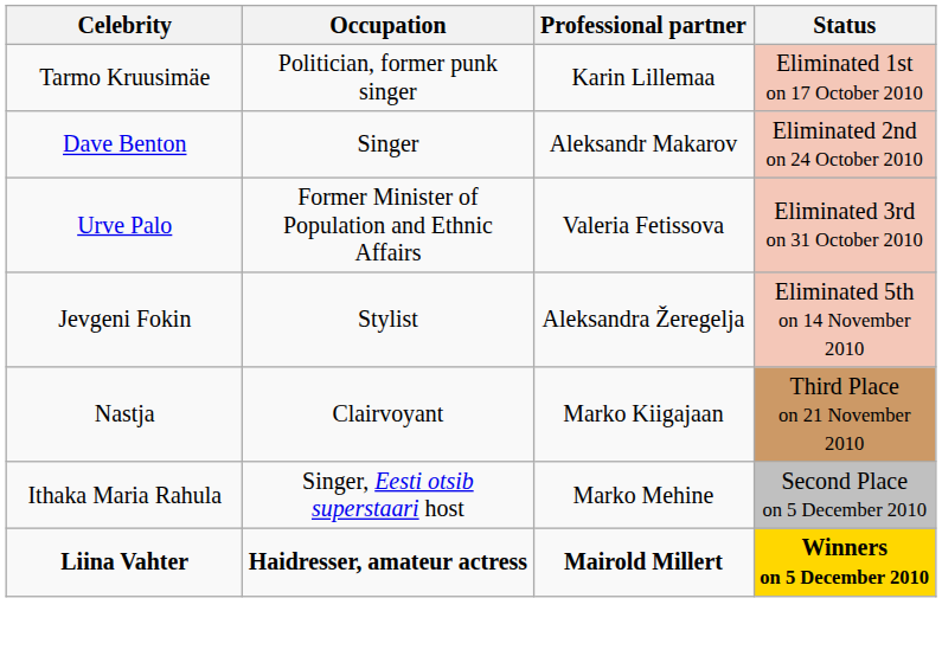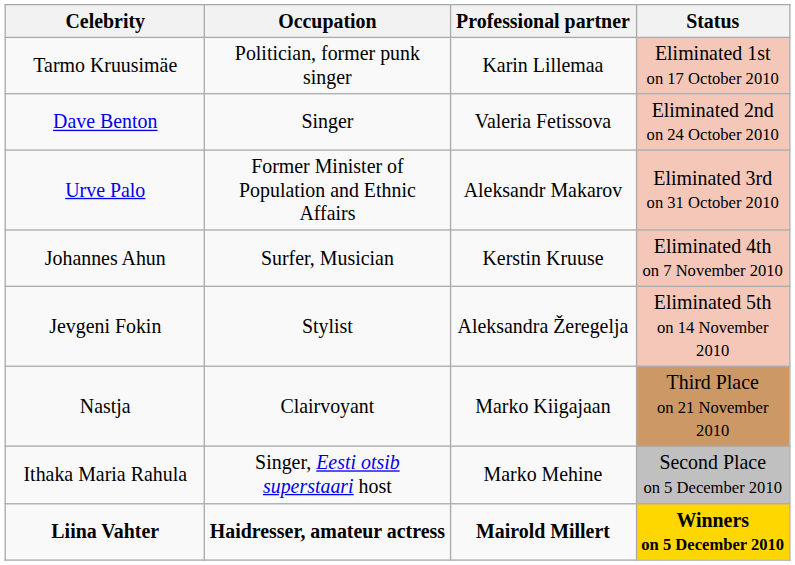 <table class="wikitable"  style="margin:auto; text-align:center; font-size:95%;">
 <tr>
 <th style="width:145px;">Celebrity</th>
 <th style="width:180px;">Occupation</th>
 <th style="width:135px;">Professional partner</th>
 <th style="width:110px;">Status</th>
 </tr>
 <tr>
 <td>Tarmo Kruusimäe</td>
 <td>Politician, former punk singer</td>
 <td>Karin Lillemaa</td>
 <td style="background:#F4C7B8;">Eliminated 1st<br><small>on 17 October 2010</small></td>
 </tr>
 <tr>
 <td><a href='#'>Dave Benton</a></td>
 <td>Singer</td>
-<td>Aleksandr Makarov</td>
+<td>Valeria Fetissova</td>
 <td style="background:#F4C7B8;">Eliminated 2nd<br><small>on 24 October 2010</small></td>
 </tr>
 <tr>
 <td><a href='#'>Urve Palo</a></td>
 <td>Former Minister of Population and Ethnic Affairs</td>
-<td>Valeria Fetissova</td>
+<td>Aleksandr Makarov</td>
 <td style="background:#F4C7B8;">Eliminated 3rd<br><small>on 31 October 2010</small></td>
+</tr>
+<tr>
+<td>Johannes Ahun</td>
+<td>Surfer, Musician</td>
+<td>Kerstin Kruuse</td>
+<td style="background:#F4C7B8;">Eliminated 4th<br><small>on 7 November 2010</small></td>
 </tr>
 <tr>
 <td>Jevgeni Fokin</td>
 <td>Stylist</td>
 <td>Aleksandra Žeregelja</td>
 <td style="background:#F4C7B8;">Eliminated 5th<br><small>on 14 November 2010</small></td>
 </tr>
 <tr>
 <td>Nastja</td>
 <td>Clairvoyant</td>
 <td>Marko Kiigajaan</td>
 <td bgcolor="#cc9966">Third Place<br><small>on 21 November 2010</small></td>
 </tr>
 <tr>
 <td>Ithaka Maria Rahula</td>
 <td>Singer, <em><a href='#'>Eesti otsib superstaari</a></em> host</td>
 <td>Marko Mehine</td>
 <td bgcolor="silver">Second Place<br><small>on 5 December 2010</small></td>
 </tr>
 <tr>
 <td><strong>Liina Vahter</strong></td>
 <td><strong>Haidresser, amateur actress</strong></td>
 <td><strong>Mairold Millert</strong></td>
 <td bgcolor="gold"><strong>Winners<br><small>on 5 December 2010</small></strong></td>
 </tr>
 </table>
